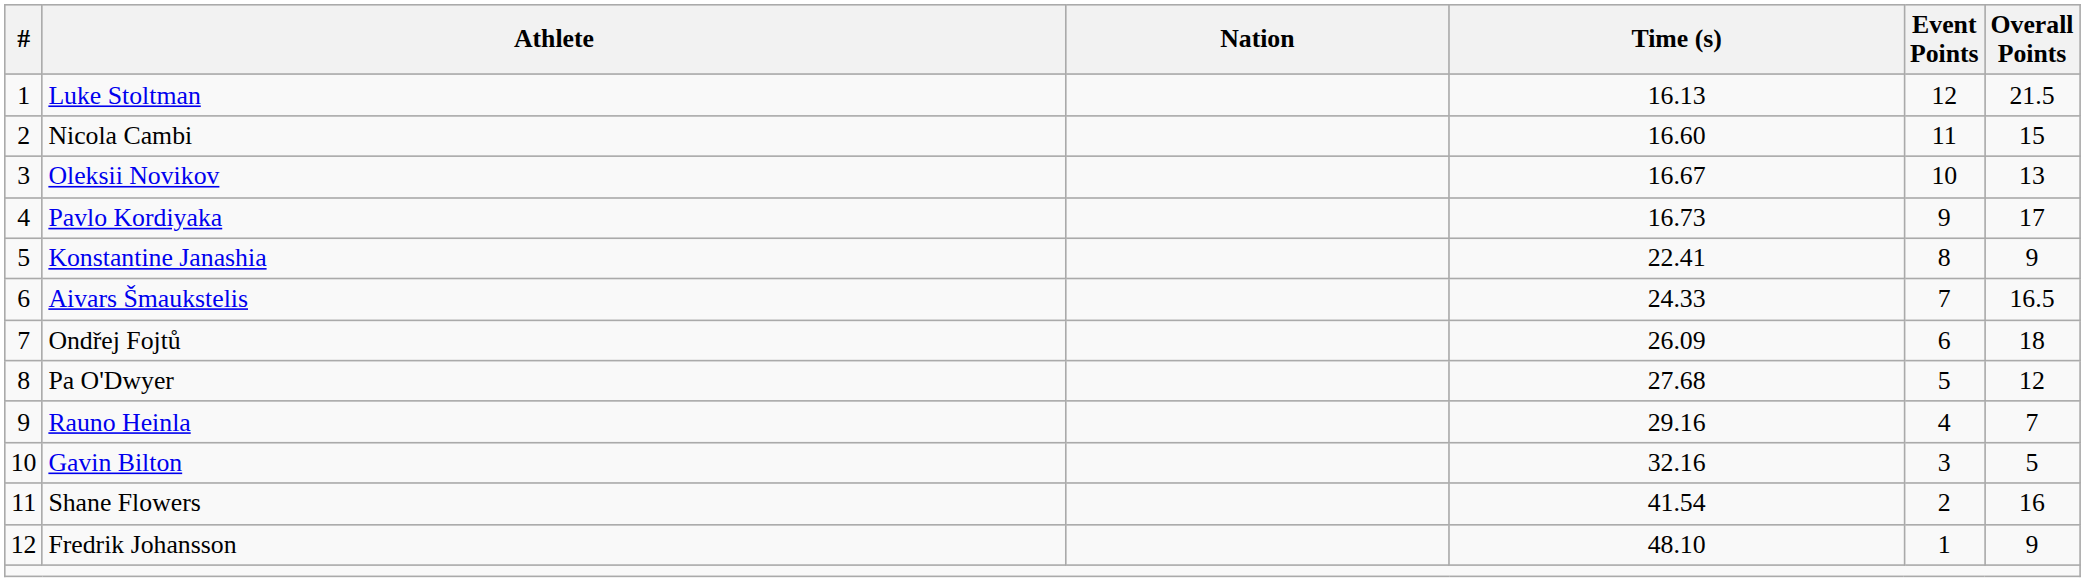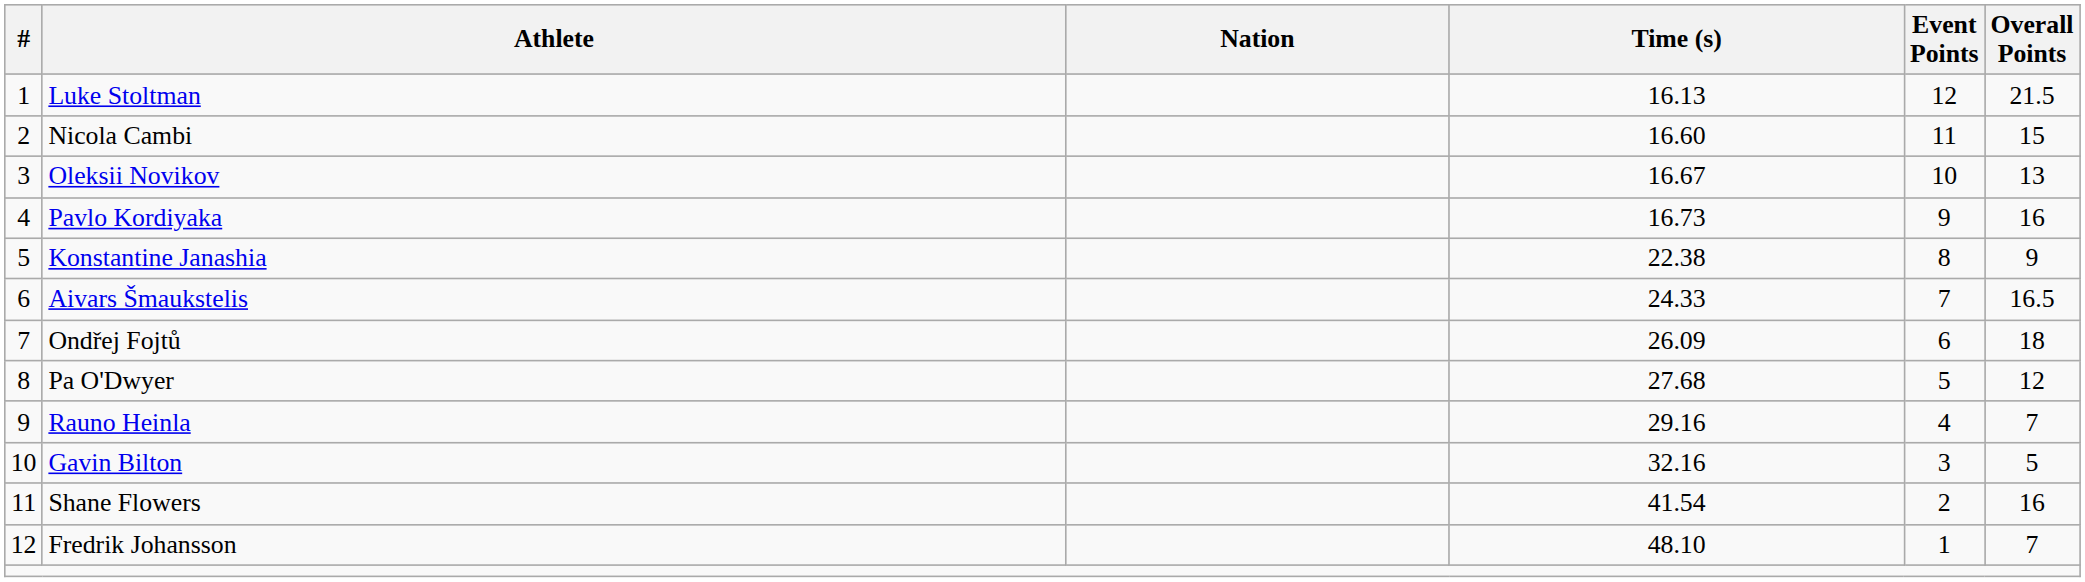 <table class="wikitable sortable" style="text-align:center;width: 65%;">
 <tr>
 <th scope="col" style="width: 10px;">#</th>
 <th scope="col">Athlete</th>
 <th scope="col">Nation</th>
 <th scope="col">Time (s)</th>
 <th scope="col" style="width: 10px;">Event Points</th>
 <th scope="col" style="width: 10px;">Overall Points</th>
 </tr>
 <tr>
 <td>1</td>
 <td align=left><a href='#'>Luke Stoltman</a></td>
 <td align=left></td>
 <td>16.13</td>
 <td>12</td>
 <td>21.5</td>
 </tr>
 <tr>
 <td>2</td>
 <td align=left>Nicola Cambi</td>
 <td align=left></td>
 <td>16.60</td>
 <td>11</td>
 <td>15</td>
 </tr>
 <tr>
 <td>3</td>
 <td align=left><a href='#'>Oleksii Novikov</a></td>
 <td align=left></td>
 <td>16.67</td>
 <td>10</td>
 <td>13</td>
 </tr>
 <tr>
 <td>4</td>
 <td align=left><a href='#'>Pavlo Kordiyaka</a></td>
 <td align=left></td>
 <td>16.73</td>
 <td>9</td>
-<td>17</td>
+<td>16</td>
 </tr>
 <tr>
 <td>5</td>
 <td align=left><a href='#'>Konstantine Janashia</a></td>
 <td align=left></td>
-<td>22.41</td>
+<td>22.38</td>
 <td>8</td>
 <td>9</td>
 </tr>
 <tr>
 <td>6</td>
 <td align=left><a href='#'>Aivars Šmaukstelis</a></td>
 <td align=left></td>
 <td>24.33</td>
 <td>7</td>
 <td>16.5</td>
 </tr>
 <tr>
 <td>7</td>
 <td align=left>Ondřej Fojtů</td>
 <td align=left></td>
 <td>26.09</td>
 <td>6</td>
 <td>18</td>
 </tr>
 <tr>
 <td>8</td>
 <td align=left>Pa O'Dwyer</td>
 <td align=left></td>
 <td>27.68</td>
 <td>5</td>
 <td>12</td>
 </tr>
 <tr>
 <td>9</td>
 <td align=left><a href='#'>Rauno Heinla</a></td>
 <td align=left></td>
 <td>29.16</td>
 <td>4</td>
 <td>7</td>
 </tr>
 <tr>
 <td>10</td>
 <td align=left><a href='#'>Gavin Bilton</a></td>
 <td align=left></td>
 <td>32.16</td>
 <td>3</td>
 <td>5</td>
 </tr>
 <tr>
 <td>11</td>
 <td align=left>Shane Flowers</td>
 <td align=left></td>
 <td>41.54</td>
 <td>2</td>
 <td>16</td>
 </tr>
 <tr>
 <td>12</td>
 <td align=left>Fredrik Johansson</td>
 <td align=left></td>
 <td>48.10</td>
 <td>1</td>
-<td>9</td>
+<td>7</td>
 </tr>
 <tr class="sortbottom">
 <td colspan="6"></td>
 </tr>
 </table>
